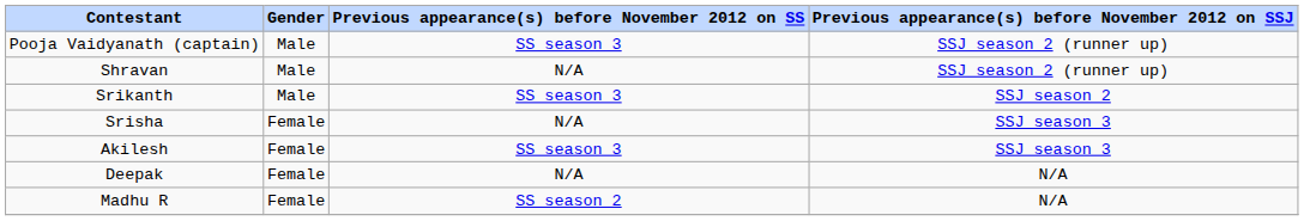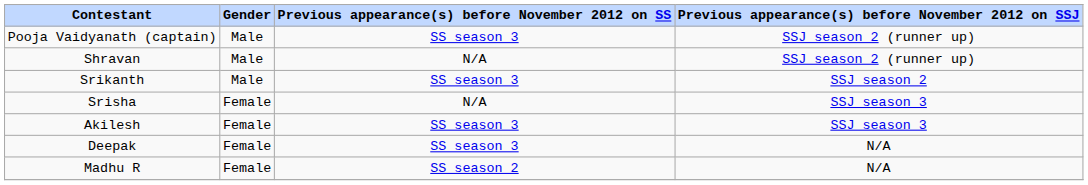 <table class="wikitable sortable" style="text-align: center; width: auto;">
 <tr style="background:#C1D8FF;">
 <th style="background-color:#C1D8FF;">Contestant</th>
 <th style="background-color:#C1D8FF;">Gender</th>
 <th style="background-color:#C1D8FF;">Previous appearance(s) before November 2012 on <a href='#'>SS</a></th>
 <th style="background-color:#C1D8FF;">Previous appearance(s) before November 2012 on <a href='#'>SSJ</a></th>
 </tr>
 <tr>
 <td>Pooja Vaidyanath (captain)</td>
 <td>Male</td>
 <td><a href='#'>SS season 3</a></td>
 <td><a href='#'>SSJ season 2</a> (runner up)</td>
 </tr>
 <tr>
 <td>Shravan</td>
 <td>Male</td>
 <td>N/A</td>
 <td><a href='#'>SSJ season 2</a> (runner up)</td>
 </tr>
 <tr>
 <td>Srikanth</td>
 <td>Male</td>
 <td><a href='#'>SS season 3</a></td>
 <td><a href='#'>SSJ season 2</a></td>
 </tr>
 <tr>
 <td>Srisha</td>
 <td>Female</td>
 <td>N/A</td>
 <td><a href='#'>SSJ season 3</a></td>
 </tr>
 <tr>
 <td>Akilesh</td>
 <td>Female</td>
 <td><a href='#'>SS season 3</a></td>
 <td><a href='#'>SSJ season 3</a></td>
 </tr>
 <tr>
 <td>Deepak</td>
 <td>Female</td>
-<td>N/A</td>
+<td><a href='#'>SS season 3</a></td>
 <td>N/A</td>
 </tr>
 <tr>
 <td>Madhu R</td>
 <td>Female</td>
 <td><a href='#'>SS season 2</a></td>
 <td>N/A</td>
 </tr>
 <tr>
 </tr>
 </table>
